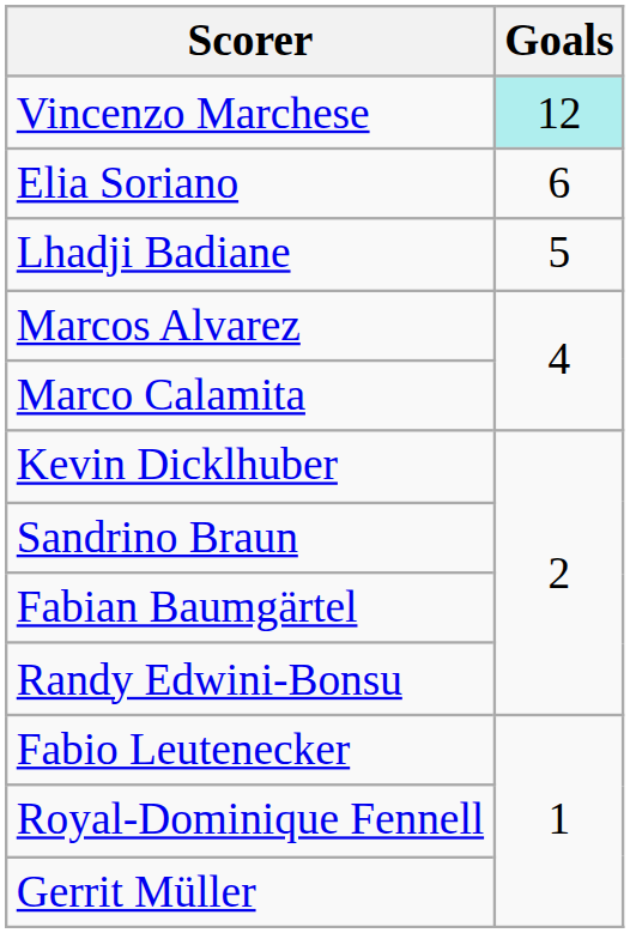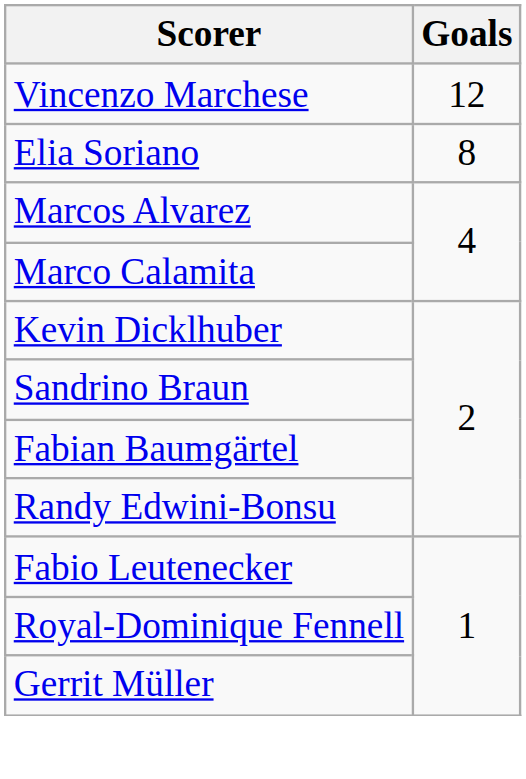 <table class="wikitable">
 <tr>
 <th>Scorer</th>
 <th>Goals</th>
 </tr>
 <tr>
 <td> <a href='#'>Vincenzo Marchese</a></td>
-<td align=center style="background: paleturquoise;">12</td>
+<td align=center>12</td>
 </tr>
 <tr>
 <td> <a href='#'>Elia Soriano</a></td>
-<td align=center>6</td>
-</tr>
-<tr>
-<td> <a href='#'>Lhadji Badiane</a></td>
-<td align=center>5</td>
+<td align=center>8</td>
 </tr>
 <tr>
 <td> <a href='#'>Marcos Alvarez</a></td>
 <td rowspan="2" align=center>4</td>
 </tr>
 <tr>
 <td> <a href='#'>Marco Calamita</a></td>
 </tr>
 <tr>
 <td> <a href='#'>Kevin Dicklhuber</a></td>
 <td rowspan="4" align=center>2</td>
 </tr>
 <tr>
 <td> <a href='#'>Sandrino Braun</a></td>
 </tr>
 <tr>
 <td> <a href='#'>Fabian Baumgärtel</a></td>
 </tr>
 <tr>
 <td> <a href='#'>Randy Edwini-Bonsu</a></td>
 </tr>
 <tr>
 <td> <a href='#'>Fabio Leutenecker</a></td>
 <td rowspan="3" align=center>1</td>
 </tr>
 <tr>
 <td> <a href='#'>Royal-Dominique Fennell</a></td>
 </tr>
 <tr>
 <td> <a href='#'>Gerrit Müller</a></td>
 </tr>
 <tr>
 </tr>
 </table>
